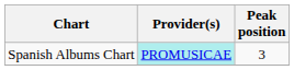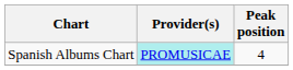 <table class="wikitable">
 <tr>
 <th align="center">Chart</th>
 <th align="center">Provider(s)</th>
 <th align="center">Peak<br>position</th>
 </tr>
 <tr>
 <td>Spanish Albums Chart</td>
 <td align="center" style="background: paleturquoise;"><a href='#'>PROMUSICAE</a></td>
-<td align="center">3 </td>
+<td align="center">4 </td>
 </tr>
 <tr>
 </tr>
 </table>
